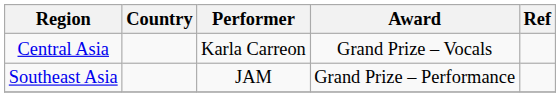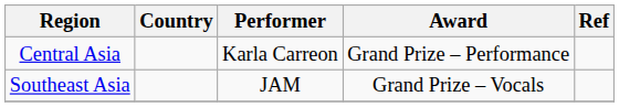 <table class="wikitable sortable">
 <tr align=center>
 <th>Region</th>
 <th>Country</th>
 <th>Performer</th>
 <th>Award</th>
 <th>Ref</th>
 </tr>
 <tr align=center>
 <td><a href='#'>Central Asia</a></td>
 <td></td>
 <td>Karla Carreon</td>
-<td>Grand Prize – Vocals</td>
+<td>Grand Prize – Performance</td>
 <td></td>
 </tr>
 <tr align=center>
 <td><a href='#'>Southeast Asia</a></td>
 <td></td>
 <td>JAM</td>
-<td>Grand Prize – Performance</td>
+<td>Grand Prize – Vocals</td>
 <td></td>
 </tr>
 <tr>
 </tr>
 </table>
